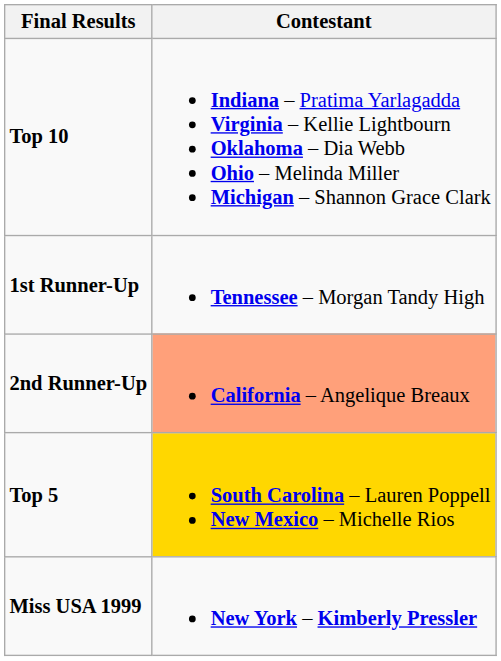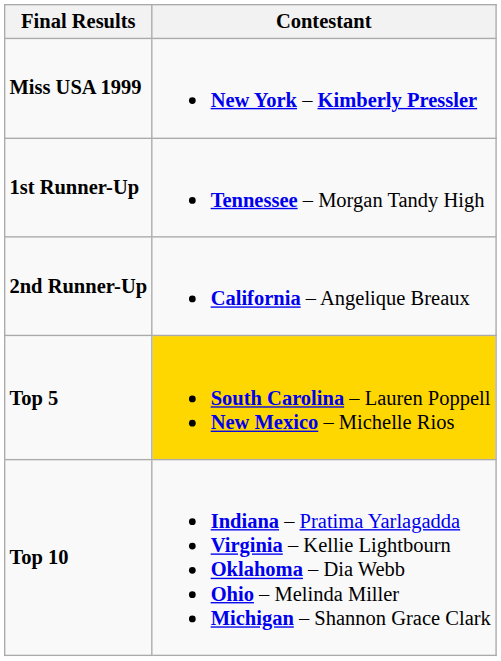 <table class="wikitable sortable" style="font-size: 95%;">
 <tr>
 <th>Final Results</th>
 <th>Contestant</th>
 </tr>
 <tr>
-<td><strong>Top 10</strong></td>
-<td><br><ul><li><strong> <a href='#'>Indiana</a></strong> – <a href='#'>Pratima Yarlagadda</a></li><li><strong> <a href='#'>Virginia</a></strong> – Kellie Lightbourn</li><li><strong> <a href='#'>Oklahoma</a></strong> – Dia Webb</li><li><strong> <a href='#'>Ohio</a></strong> – Melinda Miller</li><li><strong> <a href='#'>Michigan</a></strong> – Shannon Grace Clark</li></ul></td>
+<td><strong>Miss USA 1999</strong></td>
+<td><br><ul><li><strong> <a href='#'>New York</a></strong> – <strong><a href='#'>Kimberly Pressler</a></strong></li></ul></td>
 </tr>
 <tr>
 <td><strong>1st Runner-Up</strong></td>
 <td><br><ul><li><strong> <a href='#'>Tennessee</a></strong> – Morgan Tandy High</li></ul></td>
 </tr>
 <tr>
 <td><strong>2nd Runner-Up</strong></td>
-<td style="background: lightsalmon;"><br><ul><li><strong> <a href='#'>California</a></strong> – Angelique Breaux</li></ul></td>
+<td><br><ul><li><strong> <a href='#'>California</a></strong> – Angelique Breaux</li></ul></td>
 </tr>
 <tr>
 <td><strong>Top 5</strong></td>
 <td style="background: gold;"><br><ul><li><strong> <a href='#'>South Carolina</a></strong> – Lauren Poppell</li><li><strong> <a href='#'>New Mexico</a></strong> – Michelle Rios</li></ul></td>
 </tr>
 <tr>
-<td><strong>Miss USA 1999</strong></td>
-<td><br><ul><li><strong> <a href='#'>New York</a></strong> – <strong><a href='#'>Kimberly Pressler</a></strong></li></ul></td>
+<td><strong>Top 10</strong></td>
+<td><br><ul><li><strong> <a href='#'>Indiana</a></strong> – <a href='#'>Pratima Yarlagadda</a></li><li><strong> <a href='#'>Virginia</a></strong> – Kellie Lightbourn</li><li><strong> <a href='#'>Oklahoma</a></strong> – Dia Webb</li><li><strong> <a href='#'>Ohio</a></strong> – Melinda Miller</li><li><strong> <a href='#'>Michigan</a></strong> – Shannon Grace Clark</li></ul></td>
 </tr>
 </table>
